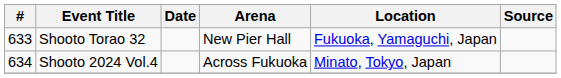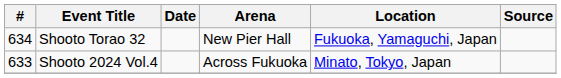 <table class="sortable wikitable succession-box" style="font-size:90%;">
 <tr>
 <th scope="col">#</th>
 <th scope="col">Event Title</th>
 <th scope="col">Date</th>
 <th scope="col">Arena</th>
 <th scope="col">Location</th>
 <th scope="col">Source</th>
 </tr>
 <tr>
-<td align=center>633</td>
+<td align=center>634</td>
 <td>Shooto Torao 32</td>
 <td></td>
 <td>New Pier Hall</td>
 <td><a href='#'>Fukuoka</a>, <a href='#'>Yamaguchi</a>, Japan</td>
 <td></td>
 </tr>
 <tr>
-<td align=center>634</td>
+<td align=center>633</td>
 <td>Shooto 2024 Vol.4</td>
 <td></td>
 <td>Across Fukuoka</td>
 <td><a href='#'>Minato</a>, <a href='#'>Tokyo</a>, Japan</td>
 <td></td>
 </tr>
 <tr>
 </tr>
 </table>
